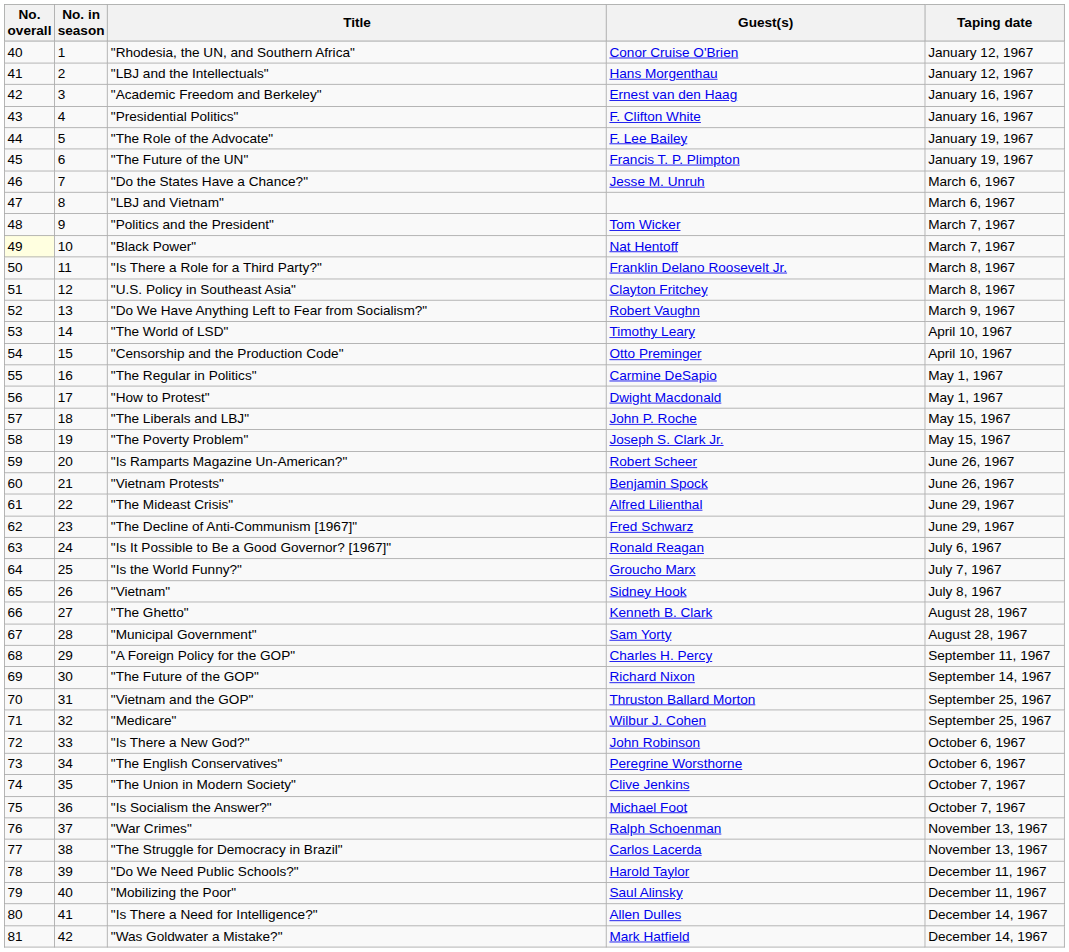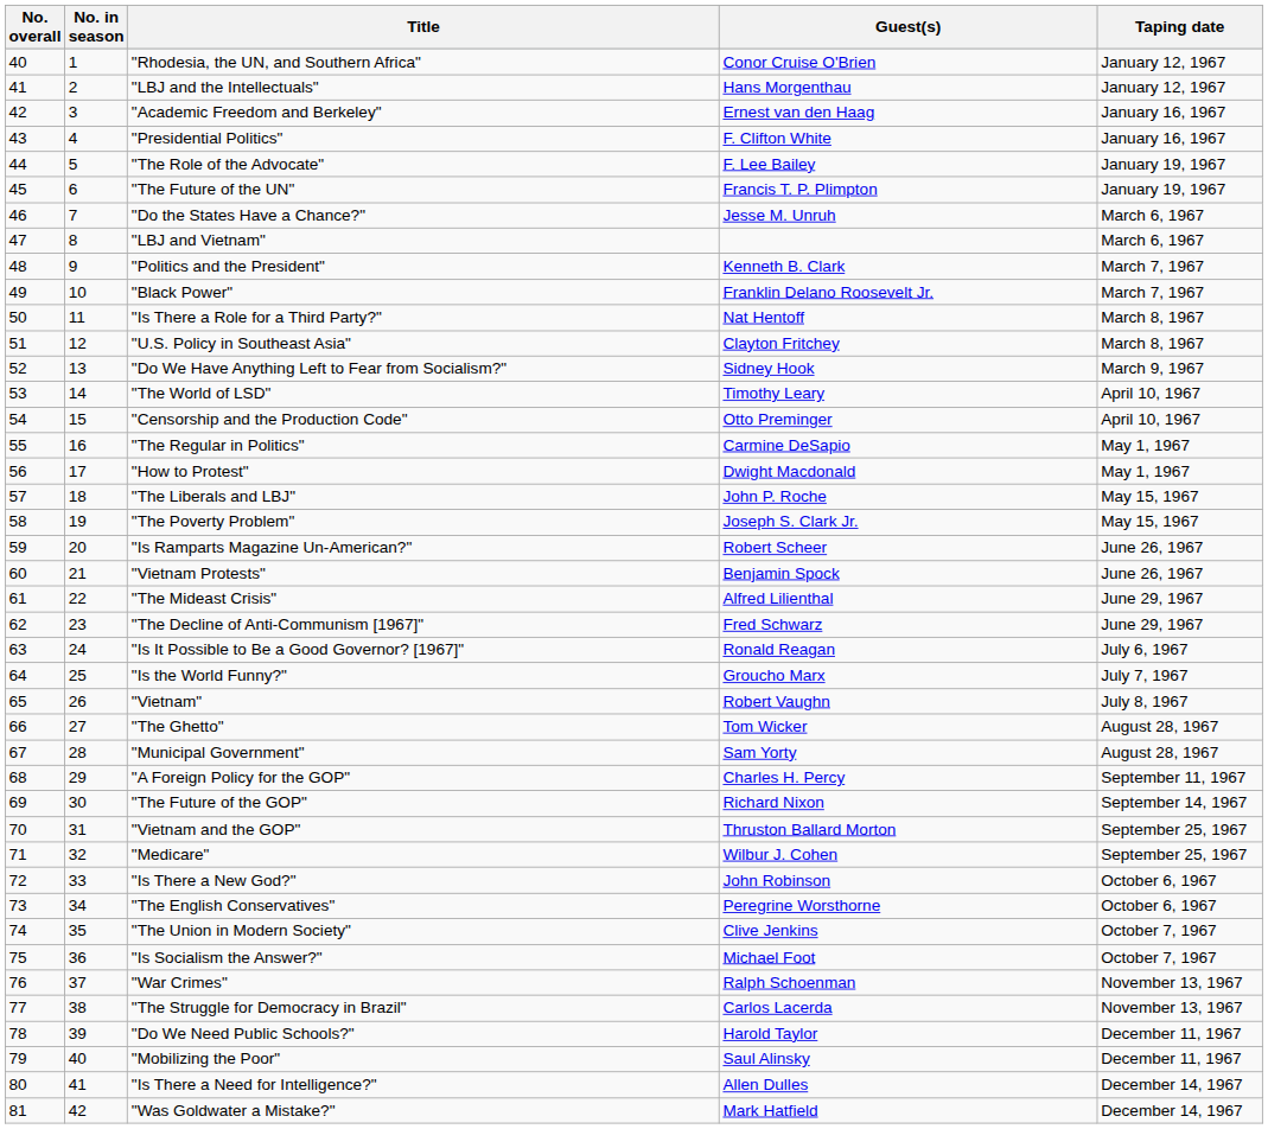 <table class="wikitable">
 <tr style="text-align: center; background-color:#9DA8A2">
 <th>No.<br>overall</th>
 <th>No. in<br>season</th>
 <th style="width:600px;"><strong>Title</strong></th>
 <th style="width:380px;"><strong>Guest(s)</strong></th>
 <th style="width:160px;"><strong>Taping date</strong></th>
 </tr>
 <tr>
 <td>40</td>
 <td>1</td>
 <td>"Rhodesia, the UN, and Southern Africa"</td>
 <td><a href='#'>Conor Cruise O'Brien</a></td>
 <td>January 12, 1967</td>
 </tr>
 <tr>
 <td>41</td>
 <td>2</td>
 <td>"LBJ and the Intellectuals"</td>
 <td><a href='#'>Hans Morgenthau</a></td>
 <td>January 12, 1967</td>
 </tr>
 <tr>
 <td>42</td>
 <td>3</td>
 <td>"Academic Freedom and Berkeley"</td>
 <td><a href='#'>Ernest van den Haag</a></td>
 <td>January 16, 1967</td>
 </tr>
 <tr>
 <td>43</td>
 <td>4</td>
 <td>"Presidential Politics"</td>
 <td><a href='#'>F. Clifton White</a></td>
 <td>January 16, 1967</td>
 </tr>
 <tr>
 <td>44</td>
 <td>5</td>
 <td>"The Role of the Advocate"</td>
 <td><a href='#'>F. Lee Bailey</a></td>
 <td>January 19, 1967</td>
 </tr>
 <tr>
 <td>45</td>
 <td>6</td>
 <td>"The Future of the UN"</td>
 <td><a href='#'>Francis T. P. Plimpton</a></td>
 <td>January 19, 1967</td>
 </tr>
 <tr>
 <td>46</td>
 <td>7</td>
 <td>"Do the States Have a Chance?"</td>
 <td><a href='#'>Jesse M. Unruh</a></td>
 <td>March 6, 1967</td>
 </tr>
 <tr>
 <td>47</td>
 <td>8</td>
 <td>"LBJ and Vietnam"</td>
 <td></td>
 <td>March 6, 1967</td>
 </tr>
 <tr>
 <td>48</td>
 <td>9</td>
 <td>"Politics and the President"</td>
-<td><a href='#'>Tom Wicker</a></td>
+<td><a href='#'>Kenneth B. Clark</a></td>
 <td>March 7, 1967</td>
 </tr>
 <tr>
-<td style="background: lightyellow;">49</td>
+<td>49</td>
 <td>10</td>
 <td>"Black Power"</td>
-<td><a href='#'>Nat Hentoff</a></td>
+<td><a href='#'>Franklin Delano Roosevelt Jr.</a></td>
 <td>March 7, 1967</td>
 </tr>
 <tr>
 <td>50</td>
 <td>11</td>
 <td>"Is There a Role for a Third Party?"</td>
-<td><a href='#'>Franklin Delano Roosevelt Jr.</a></td>
+<td><a href='#'>Nat Hentoff</a></td>
 <td>March 8, 1967</td>
 </tr>
 <tr>
 <td>51</td>
 <td>12</td>
 <td>"U.S. Policy in Southeast Asia"</td>
 <td><a href='#'>Clayton Fritchey</a></td>
 <td>March 8, 1967</td>
 </tr>
 <tr>
 <td>52</td>
 <td>13</td>
 <td>"Do We Have Anything Left to Fear from Socialism?"</td>
-<td><a href='#'>Robert Vaughn</a></td>
+<td><a href='#'>Sidney Hook</a></td>
 <td>March 9, 1967</td>
 </tr>
 <tr>
 <td>53</td>
 <td>14</td>
 <td>"The World of LSD"</td>
 <td><a href='#'>Timothy Leary</a></td>
 <td>April 10, 1967</td>
 </tr>
 <tr>
 <td>54</td>
 <td>15</td>
 <td>"Censorship and the Production Code"</td>
 <td><a href='#'>Otto Preminger</a></td>
 <td>April 10, 1967</td>
 </tr>
 <tr>
 <td>55</td>
 <td>16</td>
 <td>"The Regular in Politics"</td>
 <td><a href='#'>Carmine DeSapio</a></td>
 <td>May 1, 1967</td>
 </tr>
 <tr>
 <td>56</td>
 <td>17</td>
 <td>"How to Protest"</td>
 <td><a href='#'>Dwight Macdonald</a></td>
 <td>May 1, 1967</td>
 </tr>
 <tr>
 <td>57</td>
 <td>18</td>
 <td>"The Liberals and LBJ"</td>
 <td><a href='#'>John P. Roche</a></td>
 <td>May 15, 1967</td>
 </tr>
 <tr>
 <td>58</td>
 <td>19</td>
 <td>"The Poverty Problem"</td>
 <td><a href='#'>Joseph S. Clark Jr.</a></td>
 <td>May 15, 1967</td>
 </tr>
 <tr>
 <td>59</td>
 <td>20</td>
 <td>"Is Ramparts Magazine Un-American?"</td>
 <td><a href='#'>Robert Scheer</a></td>
 <td>June 26, 1967</td>
 </tr>
 <tr>
 <td>60</td>
 <td>21</td>
 <td>"Vietnam Protests"</td>
 <td><a href='#'>Benjamin Spock</a></td>
 <td>June 26, 1967</td>
 </tr>
 <tr>
 <td>61</td>
 <td>22</td>
 <td>"The Mideast Crisis"</td>
 <td><a href='#'>Alfred Lilienthal</a></td>
 <td>June 29, 1967</td>
 </tr>
 <tr>
 <td>62</td>
 <td>23</td>
 <td>"The Decline of Anti-Communism [1967]"</td>
 <td><a href='#'>Fred Schwarz</a></td>
 <td>June 29, 1967</td>
 </tr>
 <tr>
 <td>63</td>
 <td>24</td>
 <td>"Is It Possible to Be a Good Governor? [1967]"</td>
 <td><a href='#'>Ronald Reagan</a></td>
 <td>July 6, 1967</td>
 </tr>
 <tr>
 <td>64</td>
 <td>25</td>
 <td>"Is the World Funny?"</td>
 <td><a href='#'>Groucho Marx</a></td>
 <td>July 7, 1967</td>
 </tr>
 <tr>
 <td>65</td>
 <td>26</td>
 <td>"Vietnam"</td>
-<td><a href='#'>Sidney Hook</a></td>
+<td><a href='#'>Robert Vaughn</a></td>
 <td>July 8, 1967</td>
 </tr>
 <tr>
 <td>66</td>
 <td>27</td>
 <td>"The Ghetto"</td>
-<td><a href='#'>Kenneth B. Clark</a></td>
+<td><a href='#'>Tom Wicker</a></td>
 <td>August 28, 1967</td>
 </tr>
 <tr>
 <td>67</td>
 <td>28</td>
 <td>"Municipal Government"</td>
 <td><a href='#'>Sam Yorty</a></td>
 <td>August 28, 1967</td>
 </tr>
 <tr>
 <td>68</td>
 <td>29</td>
 <td>"A Foreign Policy for the GOP"</td>
 <td><a href='#'>Charles H. Percy</a></td>
 <td>September 11, 1967</td>
 </tr>
 <tr>
 <td>69</td>
 <td>30</td>
 <td>"The Future of the GOP"</td>
 <td><a href='#'>Richard Nixon</a></td>
 <td>September 14, 1967</td>
 </tr>
 <tr>
 <td>70</td>
 <td>31</td>
 <td>"Vietnam and the GOP"</td>
 <td><a href='#'>Thruston Ballard Morton</a></td>
 <td>September 25, 1967</td>
 </tr>
 <tr>
 <td>71</td>
 <td>32</td>
 <td>"Medicare"</td>
 <td><a href='#'>Wilbur J. Cohen</a></td>
 <td>September 25, 1967</td>
 </tr>
 <tr>
 <td>72</td>
 <td>33</td>
 <td>"Is There a New God?"</td>
 <td><a href='#'>John Robinson</a></td>
 <td>October 6, 1967</td>
 </tr>
 <tr>
 <td>73</td>
 <td>34</td>
 <td>"The English Conservatives"</td>
 <td><a href='#'>Peregrine Worsthorne</a></td>
 <td>October 6, 1967</td>
 </tr>
 <tr>
 <td>74</td>
 <td>35</td>
 <td>"The Union in Modern Society"</td>
 <td><a href='#'>Clive Jenkins</a></td>
 <td>October 7, 1967</td>
 </tr>
 <tr>
 <td>75</td>
 <td>36</td>
 <td>"Is Socialism the Answer?"</td>
 <td><a href='#'>Michael Foot</a></td>
 <td>October 7, 1967</td>
 </tr>
 <tr>
 <td>76</td>
 <td>37</td>
 <td>"War Crimes"</td>
 <td><a href='#'>Ralph Schoenman</a></td>
 <td>November 13, 1967</td>
 </tr>
 <tr>
 <td>77</td>
 <td>38</td>
 <td>"The Struggle for Democracy in Brazil"</td>
 <td><a href='#'>Carlos Lacerda</a></td>
 <td>November 13, 1967</td>
 </tr>
 <tr>
 <td>78</td>
 <td>39</td>
 <td>"Do We Need Public Schools?"</td>
 <td><a href='#'>Harold Taylor</a></td>
 <td>December 11, 1967</td>
 </tr>
 <tr>
 <td>79</td>
 <td>40</td>
 <td>"Mobilizing the Poor"</td>
 <td><a href='#'>Saul Alinsky</a></td>
 <td>December 11, 1967</td>
 </tr>
 <tr>
 <td>80</td>
 <td>41</td>
 <td>"Is There a Need for Intelligence?"</td>
 <td><a href='#'>Allen Dulles</a></td>
 <td>December 14, 1967</td>
 </tr>
 <tr>
 <td>81</td>
 <td>42</td>
 <td>"Was Goldwater a Mistake?"</td>
 <td><a href='#'>Mark Hatfield</a></td>
 <td>December 14, 1967</td>
 </tr>
 </table>
